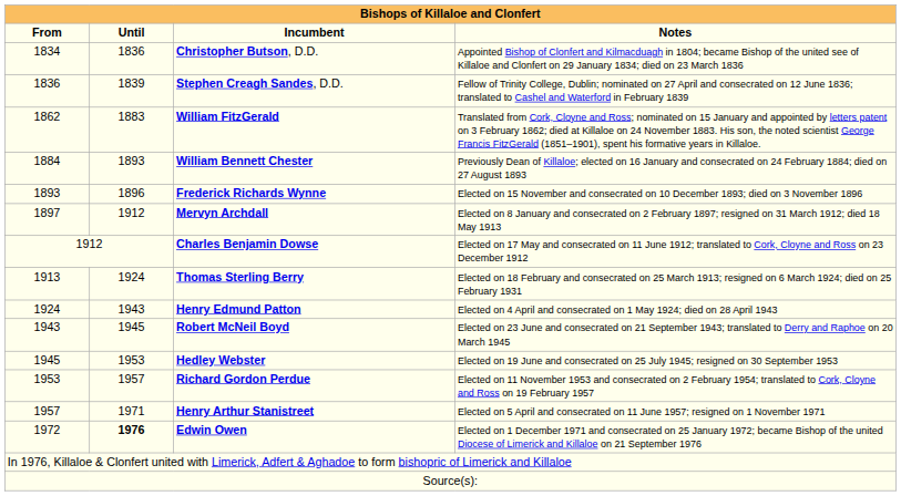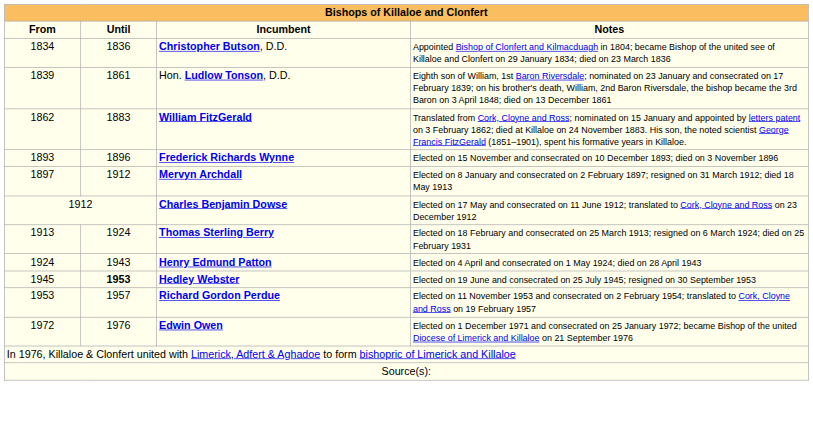 <table class="wikitable" style="width:95%;" border="1" cellpadding="2">
 <tr>
 <th style="background-color:#FABE60" colspan="4">Bishops of Killaloe and Clonfert</th>
 </tr>
 <tr align=center>
 <th style="background-color:#ffffec" width="9%">From</th>
 <th style="background-color:#ffffec" width="9%">Until</th>
 <th style="background-color:#ffffec" width="30%">Incumbent</th>
 <th style="background-color:#ffffec" width="47%">Notes</th>
 </tr>
 <tr valign=top bgcolor="#ffffec">
 <td align=center>1834</td>
 <td align=center>1836</td>
 <td><strong><a href='#'>Christopher Butson</a></strong>, D.D.</td>
 <td><small>Appointed <a href='#'>Bishop of Clonfert and Kilmacduagh</a> in 1804; became Bishop of the united see of Killaloe and Clonfert on 29 January 1834; died on 23 March 1836</small></td>
 </tr>
 <tr valign=top bgcolor="#ffffec">
-<td align=center>1836</td>
 <td align=center>1839</td>
-<td><strong><a href='#'>Stephen Creagh Sandes</a></strong>, D.D.</td>
-<td><small>Fellow of Trinity College, Dublin; nominated on 27 April and consecrated on 12 June 1836; translated to <a href='#'>Cashel and Waterford</a> in February 1839</small></td>
+<td align=center>1861</td>
+<td>Hon. <strong><a href='#'>Ludlow Tonson</a></strong>, D.D.</td>
+<td><small>Eighth son of William, 1st <a href='#'>Baron Riversdale</a>; nominated on 23 January and consecrated on 17 February 1839; on his brother's death, William, 2nd Baron Riversdale, the bishop became the 3rd Baron on 3 April 1848; died on 13 December 1861</small></td>
 </tr>
 <tr valign=top bgcolor="#ffffec">
 <td align=center>1862</td>
 <td align=center>1883</td>
 <td><strong><a href='#'>William FitzGerald</a></strong></td>
 <td><small>Translated from <a href='#'>Cork, Cloyne and Ross</a>; nominated on 15 January and appointed by <a href='#'>letters patent</a> on 3 February 1862; died at Killaloe on 24 November 1883. His son, the noted scientist <a href='#'>George Francis FitzGerald</a> (1851–1901), spent his formative years in Killaloe.</small></td>
-</tr>
-<tr valign=top bgcolor="#ffffec">
-<td align=center>1884</td>
-<td align=center>1893</td>
-<td><strong><a href='#'>William Bennett Chester</a></strong></td>
-<td><small>Previously Dean of <a href='#'>Killaloe</a>; elected on 16 January and consecrated on 24 February 1884; died on 27 August 1893</small></td>
 </tr>
 <tr valign=top bgcolor="#ffffec">
 <td align=center>1893</td>
 <td align=center>1896</td>
 <td><strong><a href='#'>Frederick Richards Wynne</a></strong></td>
 <td><small>Elected on 15 November and consecrated on 10 December 1893; died on 3 November 1896</small></td>
 </tr>
 <tr valign=top bgcolor="#ffffec">
 <td align=center>1897</td>
 <td align=center>1912</td>
 <td><strong><a href='#'>Mervyn Archdall</a></strong></td>
 <td><small>Elected on 8 January and consecrated on 2 February 1897; resigned on 31 March 1912; died 18 May 1913</small></td>
 </tr>
 <tr valign=top bgcolor="#ffffec">
 <td colspan=2 align=center>1912</td>
 <td><strong><a href='#'>Charles Benjamin Dowse</a></strong></td>
 <td><small>Elected on 17 May and consecrated on 11 June 1912; translated to <a href='#'>Cork, Cloyne and Ross</a> on 23 December 1912</small></td>
 </tr>
 <tr valign=top bgcolor="#ffffec">
 <td align=center>1913</td>
 <td align=center>1924</td>
 <td><strong><a href='#'>Thomas Sterling Berry</a></strong></td>
 <td><small>Elected on 18 February and consecrated on 25 March 1913; resigned on 6 March 1924; died on 25 February 1931</small></td>
 </tr>
 <tr valign=top bgcolor="#ffffec">
 <td align=center>1924</td>
 <td align=center>1943</td>
 <td><strong><a href='#'>Henry Edmund Patton</a></strong></td>
 <td><small>Elected on 4 April and consecrated on 1 May 1924; died on 28 April 1943</small></td>
 </tr>
 <tr valign=top bgcolor="#ffffec">
-<td align=center>1943</td>
 <td align=center>1945</td>
-<td><strong><a href='#'>Robert McNeil Boyd</a></strong></td>
-<td><small>Elected on 23 June and consecrated on 21 September 1943; translated to <a href='#'>Derry and Raphoe</a> on 20 March 1945</small></td>
-</tr>
-<tr valign=top bgcolor="#ffffec">
-<td align=center>1945</td>
-<td align=center>1953</td>
+<td align=center><strong>1953</strong></td>
 <td><strong><a href='#'>Hedley Webster</a></strong></td>
 <td><small>Elected on 19 June and consecrated on 25 July 1945; resigned on 30 September 1953</small></td>
 </tr>
 <tr valign=top bgcolor="#ffffec">
 <td align=center>1953</td>
 <td align=center>1957</td>
 <td><strong><a href='#'>Richard Gordon Perdue</a></strong></td>
 <td><small>Elected on 11 November 1953 and consecrated on 2 February 1954; translated to <a href='#'>Cork, Cloyne and Ross</a> on 19 February 1957</small></td>
 </tr>
 <tr valign=top bgcolor="#ffffec">
-<td align=center>1957</td>
-<td align=center>1971</td>
-<td><strong><a href='#'>Henry Arthur Stanistreet</a></strong></td>
-<td><small>Elected on 5 April and consecrated on 11 June 1957; resigned on 1 November 1971</small></td>
-</tr>
-<tr valign=top bgcolor="#ffffec">
 <td align=center>1972</td>
-<td align=center><strong>1976</strong></td>
+<td align=center>1976</td>
 <td><strong><a href='#'>Edwin Owen</a></strong></td>
 <td><small>Elected on 1 December 1971 and consecrated on 25 January 1972; became Bishop of the united <a href='#'>Diocese of Limerick and Killaloe</a> on 21 September 1976</small></td>
 </tr>
 <tr valign=top bgcolor="#ffffec">
 <td colspan="4">In 1976, Killaloe & Clonfert united with <a href='#'>Limerick, Adfert & Aghadoe</a> to form <a href='#'>bishopric of Limerick and Killaloe</a></td>
 </tr>
 <tr valign=top bgcolor="#ffffec">
 <td align=center colspan="4">Source(s):</td>
 </tr>
 </table>
